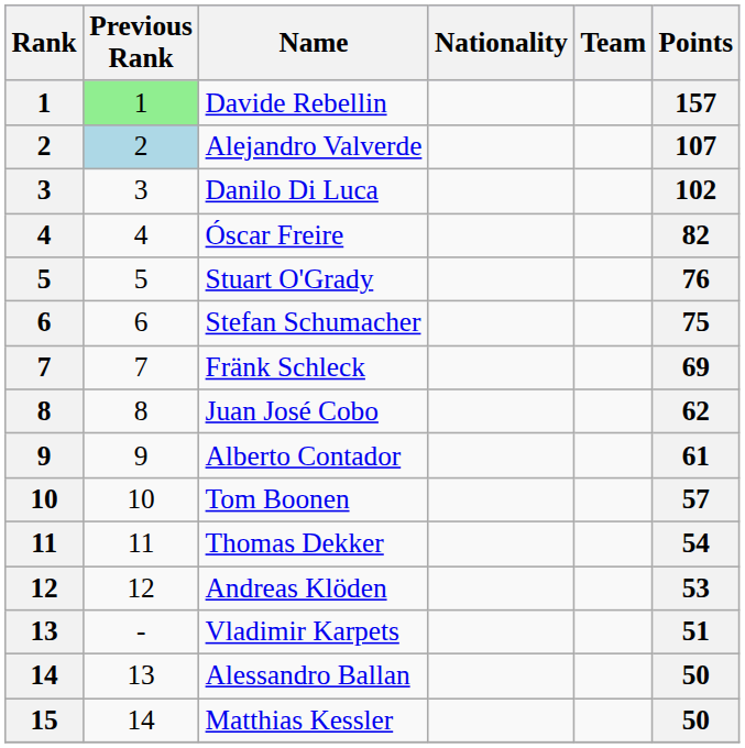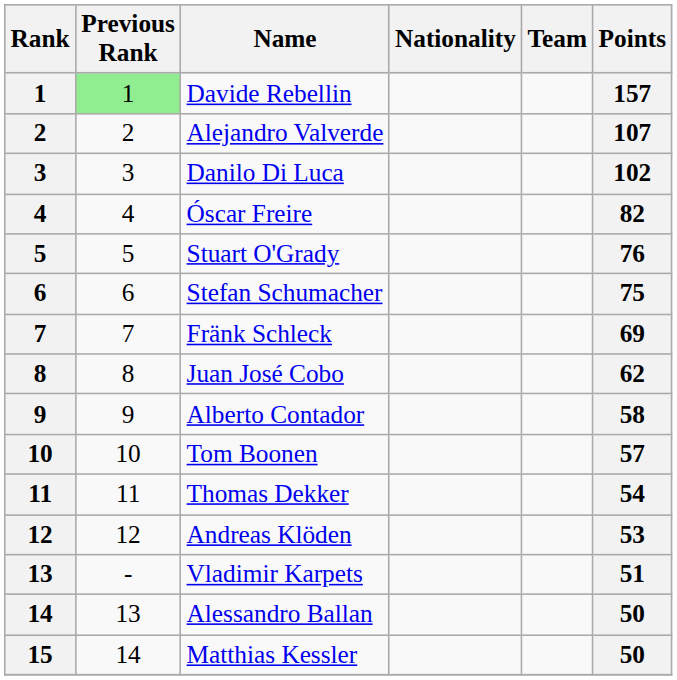 <table class="wikitable">
 <tr style="background:#ccccff;">
 <th>Rank</th>
 <th>Previous<br>Rank</th>
 <th>Name</th>
 <th>Nationality</th>
 <th>Team</th>
 <th>Points</th>
 </tr>
 <tr>
 <th>1</th>
 <td align="center" style="background: lightgreen;">1</td>
 <td><a href='#'>Davide Rebellin</a></td>
 <td></td>
 <td></td>
 <th>157</th>
 </tr>
 <tr>
 <th>2</th>
-<td align="center" style="background: lightblue;">2</td>
+<td align="center">2</td>
 <td><a href='#'>Alejandro Valverde</a></td>
 <td></td>
 <td></td>
 <th>107</th>
 </tr>
 <tr>
 <th>3</th>
 <td align="center">3</td>
 <td><a href='#'>Danilo Di Luca</a></td>
 <td></td>
 <td></td>
 <th>102</th>
 </tr>
 <tr>
 <th>4</th>
 <td align="center">4</td>
 <td><a href='#'>Óscar Freire</a></td>
 <td></td>
 <td></td>
 <th>82</th>
 </tr>
 <tr>
 <th>5</th>
 <td align="center">5</td>
 <td><a href='#'>Stuart O'Grady</a></td>
 <td></td>
 <td></td>
 <th>76</th>
 </tr>
 <tr>
 <th>6</th>
 <td align="center">6</td>
 <td><a href='#'>Stefan Schumacher</a></td>
 <td></td>
 <td></td>
 <th>75</th>
 </tr>
 <tr>
 <th>7</th>
 <td align="center">7</td>
 <td><a href='#'>Fränk Schleck</a></td>
 <td></td>
 <td></td>
 <th>69</th>
 </tr>
 <tr>
 <th>8</th>
 <td align="center">8</td>
 <td><a href='#'>Juan José Cobo</a></td>
 <td></td>
 <td></td>
 <th>62</th>
 </tr>
 <tr>
 <th>9</th>
 <td align="center">9</td>
 <td><a href='#'>Alberto Contador</a></td>
 <td></td>
 <td></td>
-<th>61</th>
+<th>58</th>
 </tr>
 <tr>
 <th>10</th>
 <td align="center">10</td>
 <td><a href='#'>Tom Boonen</a></td>
 <td></td>
 <td></td>
 <th>57</th>
 </tr>
 <tr>
 <th>11</th>
 <td align="center">11</td>
 <td><a href='#'>Thomas Dekker</a></td>
 <td></td>
 <td></td>
 <th>54</th>
 </tr>
 <tr>
 <th>12</th>
 <td align="center">12</td>
 <td><a href='#'>Andreas Klöden</a></td>
 <td></td>
 <td></td>
 <th>53</th>
 </tr>
 <tr>
 <th>13</th>
 <td align="center">-</td>
 <td><a href='#'>Vladimir Karpets</a></td>
 <td></td>
 <td></td>
 <th>51</th>
 </tr>
 <tr>
 <th>14</th>
 <td align="center">13</td>
 <td><a href='#'>Alessandro Ballan</a></td>
 <td></td>
 <td></td>
 <th>50</th>
 </tr>
 <tr>
 <th>15</th>
 <td align="center">14</td>
 <td><a href='#'>Matthias Kessler</a></td>
 <td></td>
 <td></td>
 <th>50</th>
 </tr>
 <tr>
 </tr>
 </table>
